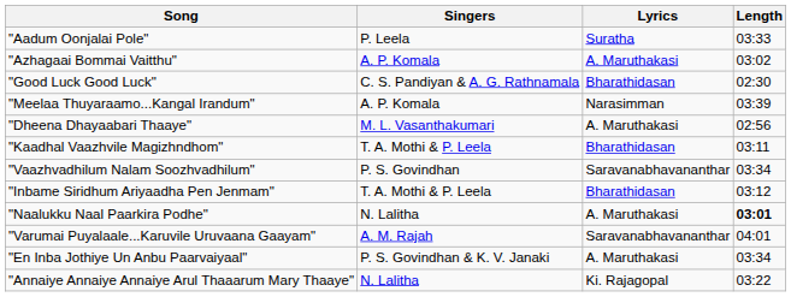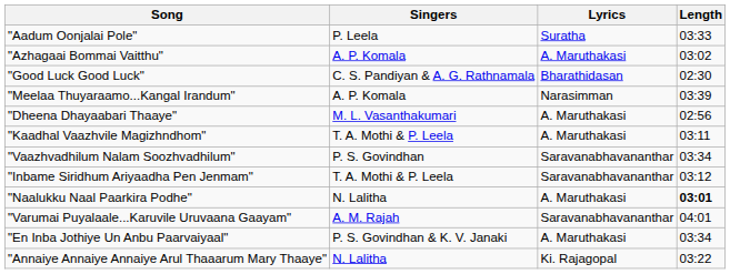 <table class="wikitable">
 <tr>
 <th>Song</th>
 <th>Singers</th>
 <th>Lyrics</th>
 <th>Length</th>
 </tr>
 <tr>
 <td>"Aadum Oonjalai Pole"</td>
 <td>P. Leela</td>
 <td><a href='#'>Suratha</a></td>
 <td>03:33</td>
 </tr>
 <tr>
 <td>"Azhagaai Bommai Vaitthu"</td>
 <td><a href='#'>A. P. Komala</a></td>
 <td><a href='#'>A. Maruthakasi</a></td>
 <td>03:02</td>
 </tr>
 <tr>
 <td>"Good Luck Good Luck"</td>
 <td>C. S. Pandiyan & <a href='#'>A. G. Rathnamala</a></td>
 <td><a href='#'>Bharathidasan</a></td>
 <td>02:30</td>
 </tr>
 <tr>
 <td>"Meelaa Thuyaraamo...Kangal Irandum"</td>
 <td>A. P. Komala</td>
 <td>Narasimman</td>
 <td>03:39</td>
 </tr>
 <tr>
 <td>"Dheena Dhayaabari Thaaye"</td>
 <td><a href='#'>M. L. Vasanthakumari</a></td>
 <td>A. Maruthakasi</td>
 <td>02:56</td>
 </tr>
 <tr>
 <td>"Kaadhal Vaazhvile Magizhndhom"</td>
 <td>T. A. Mothi & <a href='#'>P. Leela</a></td>
-<td><a href='#'>Bharathidasan</a></td>
+<td>A. Maruthakasi</td>
 <td>03:11</td>
 </tr>
 <tr>
 <td>"Vaazhvadhilum Nalam Soozhvadhilum"</td>
 <td>P. S. Govindhan</td>
 <td>Saravanabhavananthar</td>
 <td>03:34</td>
 </tr>
 <tr>
 <td>"Inbame Siridhum Ariyaadha Pen Jenmam"</td>
 <td>T. A. Mothi & P. Leela</td>
-<td><a href='#'>Bharathidasan</a></td>
+<td>Saravanabhavananthar</td>
 <td>03:12</td>
 </tr>
 <tr>
 <td>"Naalukku Naal Paarkira Podhe"</td>
 <td>N. Lalitha</td>
 <td>A. Maruthakasi</td>
 <td><strong>03:01</strong></td>
 </tr>
 <tr>
 <td>"Varumai Puyalaale...Karuvile Uruvaana Gaayam"</td>
 <td><a href='#'>A. M. Rajah</a></td>
 <td>Saravanabhavananthar</td>
 <td>04:01</td>
 </tr>
 <tr>
 <td>"En Inba Jothiye Un Anbu Paarvaiyaal"</td>
 <td>P. S. Govindhan & K. V. Janaki</td>
 <td>A. Maruthakasi</td>
 <td>03:34</td>
 </tr>
 <tr>
 <td>"Annaiye Annaiye Annaiye Arul Thaaarum Mary Thaaye"</td>
 <td><a href='#'>N. Lalitha</a></td>
 <td>Ki. Rajagopal</td>
 <td>03:22</td>
 </tr>
 </table>
